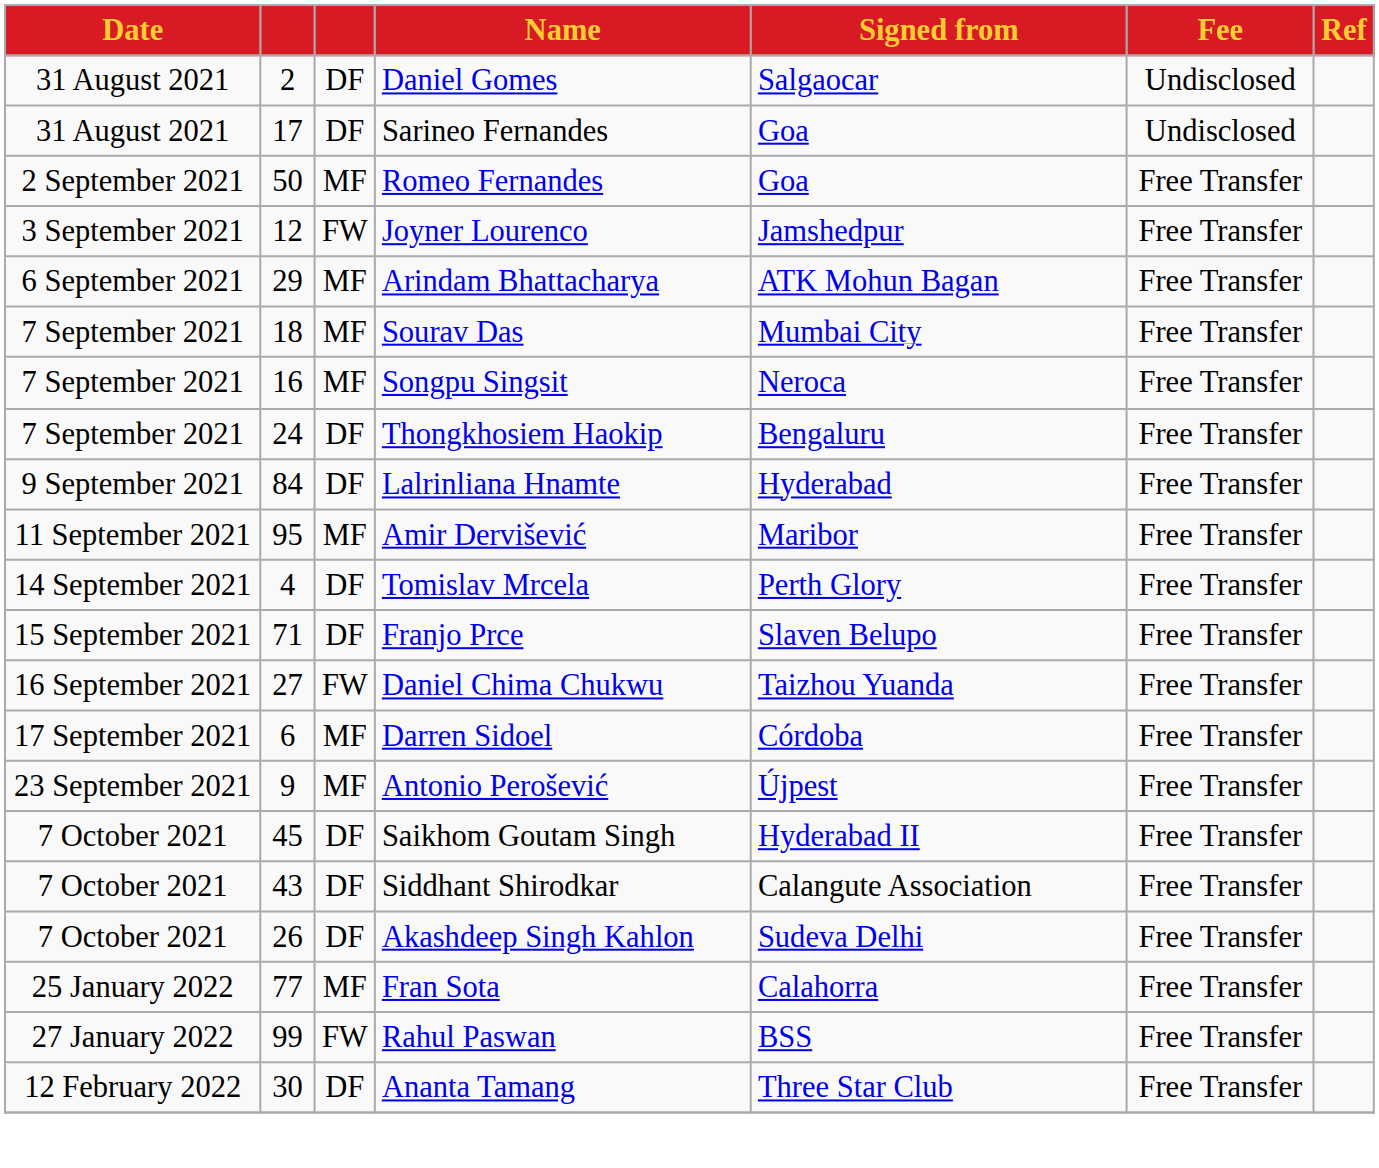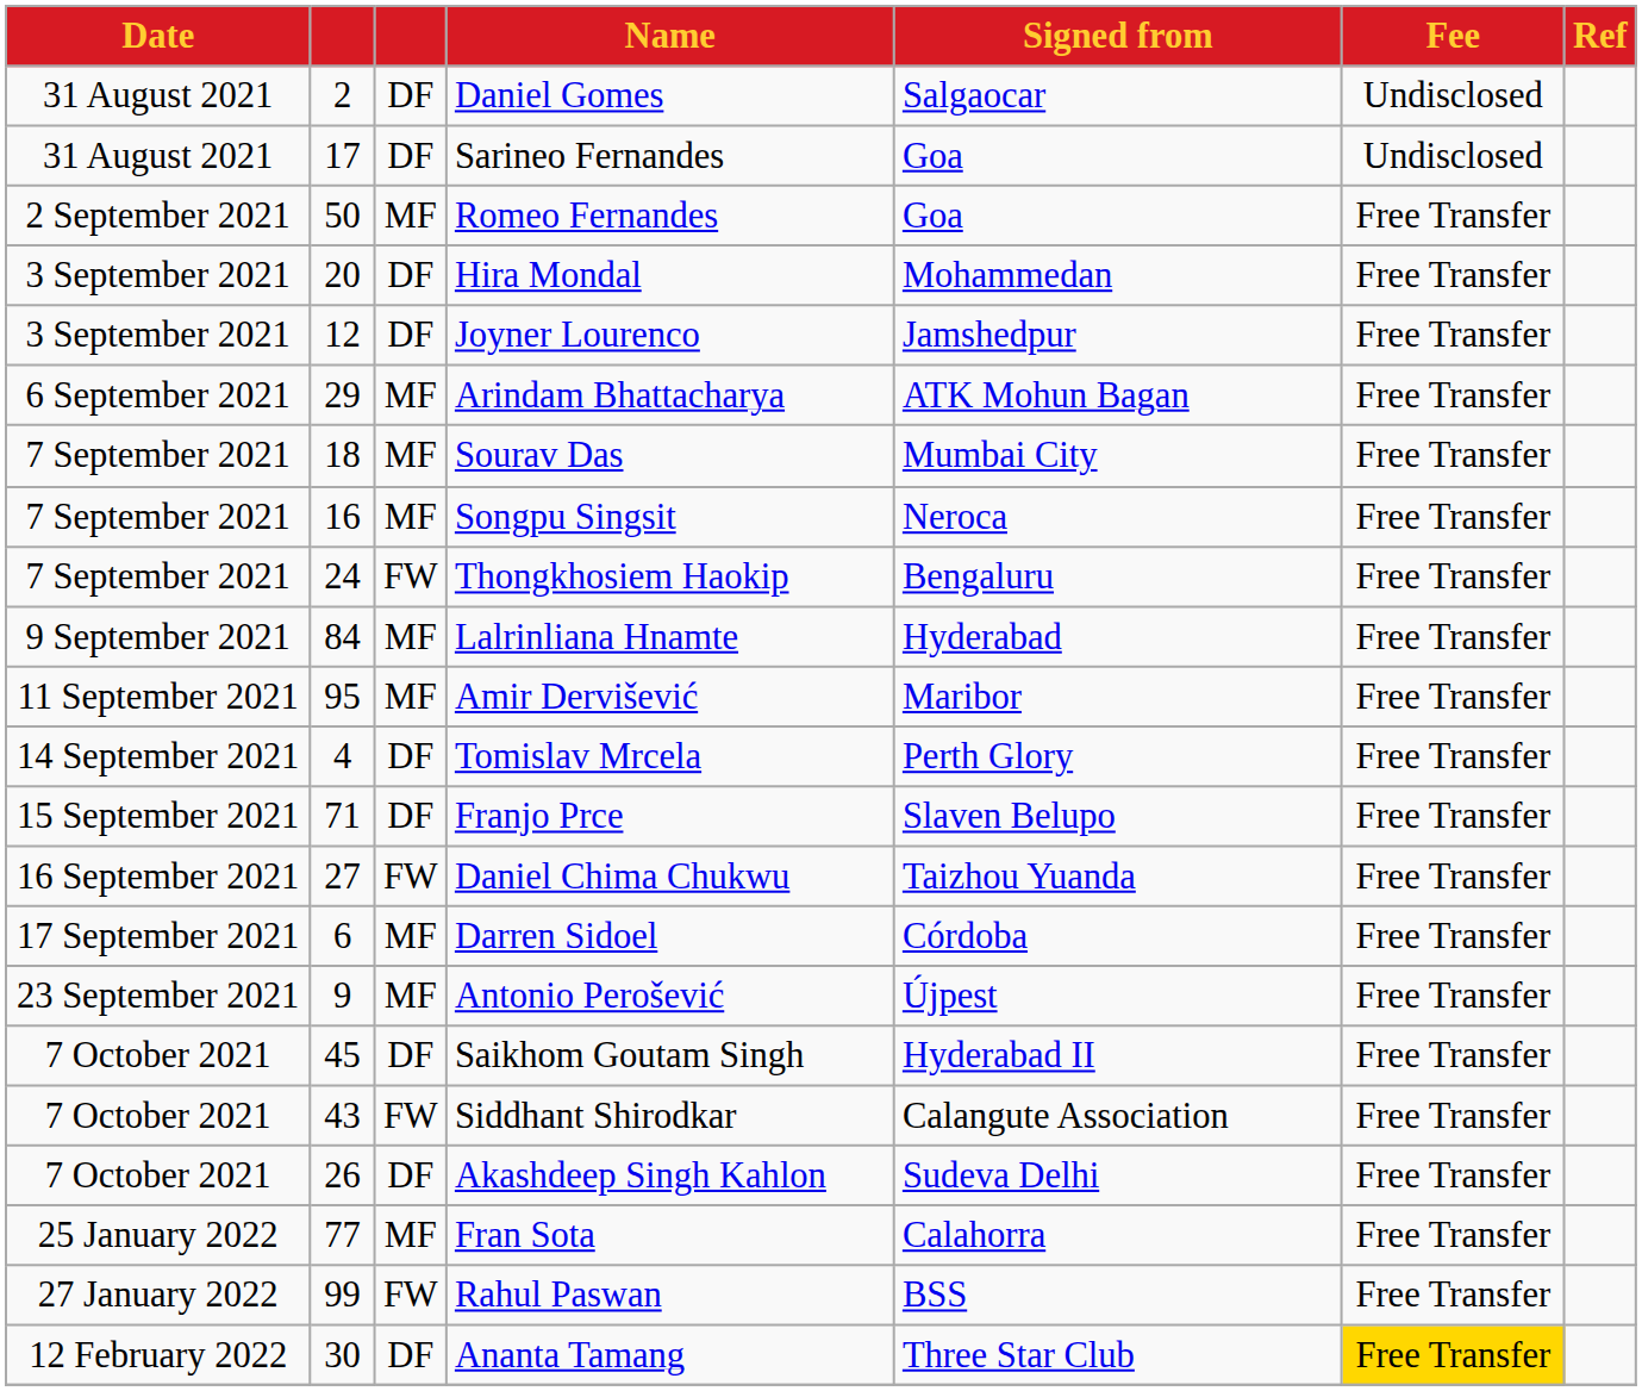 <table class="wikitable" style="text-align:center; font-size:95%">
 <tr>
 <th style="background:#d71a23; color:#ffcd31; text-align:center; width:120px;">Date</th>
 <th style="background:#d71a23; color:#ffcd31; text-align:center; width:20px;"></th>
 <th style="background:#d71a23; color:#ffcd31; text-align:center; width:20px;"></th>
 <th style="background:#d71a23; color:#ffcd31; text-align:center; width:180px;">Name</th>
 <th style="background:#d71a23; color:#ffcd31; text-align:center; width:180px;">Signed from</th>
 <th style="background:#d71a23; color:#ffcd31; text-align:center; width:86px;">Fee</th>
 <th style="background:#d71a23; color:#ffcd31; text-align:center; width:20px;">Ref</th>
 </tr>
 <tr>
 <td>31 August 2021</td>
 <td>2</td>
 <td>DF</td>
 <td style="text-align:left"> <a href='#'>Daniel Gomes</a></td>
 <td style="text-align:left"> <a href='#'>Salgaocar</a></td>
 <td>Undisclosed</td>
 <td></td>
 </tr>
 <tr>
 <td>31 August 2021</td>
 <td>17</td>
 <td>DF</td>
 <td style="text-align:left"> Sarineo Fernandes</td>
 <td style="text-align:left"> <a href='#'>Goa</a></td>
 <td>Undisclosed</td>
 <td></td>
 </tr>
 <tr>
 <td>2 September 2021</td>
 <td>50</td>
 <td>MF</td>
 <td style="text-align:left"> <a href='#'>Romeo Fernandes</a></td>
 <td style="text-align:left"> <a href='#'>Goa</a></td>
 <td>Free Transfer</td>
 <td></td>
 </tr>
 <tr>
 <td>3 September 2021</td>
+<td>20</td>
+<td>DF</td>
+<td style="text-align:left"> <a href='#'>Hira Mondal</a></td>
+<td style="text-align:left"> <a href='#'>Mohammedan</a></td>
+<td>Free Transfer</td>
+<td></td>
+</tr>
+<tr>
+<td>3 September 2021</td>
 <td>12</td>
-<td>FW</td>
+<td>DF</td>
 <td style="text-align:left"> <a href='#'>Joyner Lourenco</a></td>
 <td style="text-align:left"> <a href='#'>Jamshedpur</a></td>
 <td>Free Transfer</td>
 <td></td>
 </tr>
 <tr>
 <td>6 September 2021</td>
 <td>29</td>
 <td>MF</td>
 <td style="text-align:left"> <a href='#'>Arindam Bhattacharya</a></td>
 <td style="text-align:left"> <a href='#'>ATK Mohun Bagan</a></td>
 <td>Free Transfer</td>
 <td></td>
 </tr>
 <tr>
 <td>7 September 2021</td>
 <td>18</td>
 <td>MF</td>
 <td style="text-align:left"> <a href='#'>Sourav Das</a></td>
 <td style="text-align:left"> <a href='#'>Mumbai City</a></td>
 <td>Free Transfer</td>
 <td></td>
 </tr>
 <tr>
 <td>7 September 2021</td>
 <td>16</td>
 <td>MF</td>
 <td style="text-align:left"> <a href='#'>Songpu Singsit</a></td>
 <td style="text-align:left"> <a href='#'>Neroca</a></td>
 <td>Free Transfer</td>
 <td></td>
 </tr>
 <tr>
 <td>7 September 2021</td>
 <td>24</td>
-<td>DF</td>
+<td>FW</td>
 <td style="text-align:left"> <a href='#'>Thongkhosiem Haokip</a></td>
 <td style="text-align:left"> <a href='#'>Bengaluru</a></td>
 <td>Free Transfer</td>
 <td></td>
 </tr>
 <tr>
 <td>9 September 2021</td>
 <td>84</td>
-<td>DF</td>
+<td>MF</td>
 <td style="text-align:left"> <a href='#'>Lalrinliana Hnamte</a></td>
 <td style="text-align:left"> <a href='#'>Hyderabad</a></td>
 <td>Free Transfer</td>
 <td></td>
 </tr>
 <tr>
 <td>11 September 2021</td>
 <td>95</td>
 <td>MF</td>
 <td style="text-align:left"> <a href='#'>Amir Dervišević</a></td>
 <td style="text-align:left"> <a href='#'>Maribor</a></td>
 <td>Free Transfer</td>
 <td></td>
 </tr>
 <tr>
 <td>14 September 2021</td>
 <td>4</td>
 <td>DF</td>
 <td style="text-align:left"> <a href='#'>Tomislav Mrcela</a></td>
 <td style="text-align:left"> <a href='#'>Perth Glory</a></td>
 <td>Free Transfer</td>
 <td></td>
 </tr>
 <tr>
 <td>15 September 2021</td>
 <td>71</td>
 <td>DF</td>
 <td style="text-align:left"> <a href='#'>Franjo Prce</a></td>
 <td style="text-align:left"> <a href='#'>Slaven Belupo</a></td>
 <td>Free Transfer</td>
 <td></td>
 </tr>
 <tr>
 <td>16 September 2021</td>
 <td>27</td>
 <td>FW</td>
 <td style="text-align:left"> <a href='#'>Daniel Chima Chukwu</a></td>
 <td style="text-align:left"> <a href='#'>Taizhou Yuanda</a></td>
 <td>Free Transfer</td>
 <td></td>
 </tr>
 <tr>
 <td>17 September 2021</td>
 <td>6</td>
 <td>MF</td>
 <td style="text-align:left"> <a href='#'>Darren Sidoel</a></td>
 <td style="text-align:left"> <a href='#'>Córdoba</a></td>
 <td>Free Transfer</td>
 <td></td>
 </tr>
 <tr>
 <td>23 September 2021</td>
 <td>9</td>
 <td>MF</td>
 <td style="text-align:left"> <a href='#'>Antonio Perošević</a></td>
 <td style="text-align:left"> <a href='#'>Újpest</a></td>
 <td>Free Transfer</td>
 <td></td>
 </tr>
 <tr>
 <td>7 October 2021</td>
 <td>45</td>
 <td>DF</td>
 <td style="text-align:left"> Saikhom Goutam Singh</td>
 <td style="text-align:left"> <a href='#'>Hyderabad II</a></td>
 <td>Free Transfer</td>
 <td></td>
 </tr>
 <tr>
 <td>7 October 2021</td>
 <td>43</td>
-<td>DF</td>
+<td>FW</td>
 <td style="text-align:left"> Siddhant Shirodkar</td>
 <td style="text-align:left"> Calangute Association</td>
 <td>Free Transfer</td>
 <td></td>
 </tr>
 <tr>
 <td>7 October 2021</td>
 <td>26</td>
 <td>DF</td>
 <td style="text-align:left"> <a href='#'>Akashdeep Singh Kahlon</a></td>
 <td style="text-align:left"> <a href='#'>Sudeva Delhi</a></td>
 <td>Free Transfer</td>
 <td></td>
 </tr>
 <tr>
 <td>25 January 2022</td>
 <td>77</td>
 <td>MF</td>
 <td style="text-align:left"> <a href='#'>Fran Sota</a></td>
 <td style="text-align:left"> <a href='#'>Calahorra</a></td>
 <td>Free Transfer</td>
 <td></td>
 </tr>
 <tr>
 <td>27 January 2022</td>
 <td>99</td>
 <td>FW</td>
 <td style="text-align:left"> <a href='#'>Rahul Paswan</a></td>
 <td style="text-align:left"> <a href='#'>BSS</a></td>
 <td>Free Transfer</td>
 <td></td>
 </tr>
 <tr>
 <td>12 February 2022</td>
 <td>30</td>
 <td>DF</td>
 <td style="text-align:left"> <a href='#'>Ananta Tamang</a></td>
 <td style="text-align:left"> <a href='#'>Three Star Club</a></td>
-<td>Free Transfer</td>
+<td style="background: gold;">Free Transfer</td>
 <td></td>
 </tr>
 <tr>
 </tr>
 </table>
